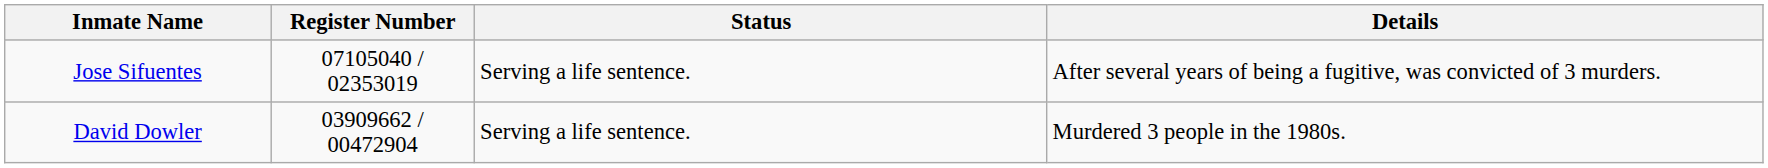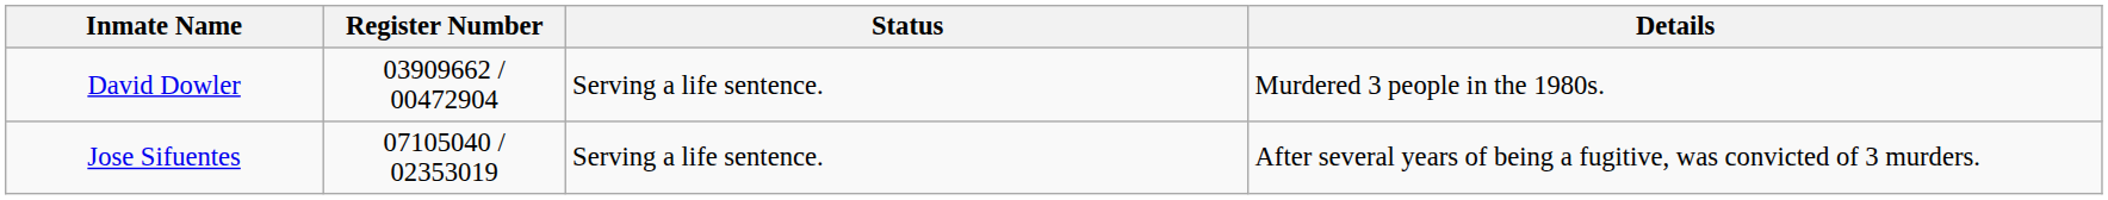 <table class="wikitable sortable">
 <tr>
 <th width=13%>Inmate Name</th>
 <th width=10%>Register Number</th>
 <th width=28%>Status</th>
 <th width=35%>Details</th>
 </tr>
 <tr>
+<td style="text-align:center;"><a href='#'>David Dowler</a></td>
+<td style="text-align:center;">03909662 / 00472904</td>
+<td>Serving a life sentence.</td>
+<td>Murdered 3 people in the 1980s.</td>
+</tr>
+<tr>
 <td style="text-align:center;"><a href='#'>Jose Sifuentes</a></td>
 <td style="text-align:center;">07105040 / 02353019</td>
 <td>Serving a life sentence.</td>
 <td>After several years of being a fugitive, was convicted of 3 murders.</td>
 </tr>
-<tr>
-<td style="text-align:center;"><a href='#'>David Dowler</a></td>
-<td style="text-align:center;">03909662 / 00472904</td>
-<td>Serving a life sentence.</td>
-<td>Murdered 3 people in the 1980s.</td>
-</tr>
 </table>
